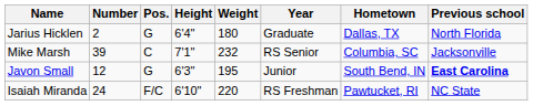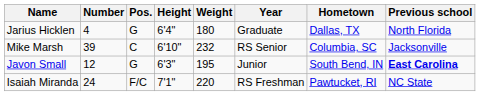 <table class="wikitable sortable" border="1">
 <tr>
 <th>Name</th>
 <th>Number</th>
 <th>Pos.</th>
 <th>Height</th>
 <th>Weight</th>
 <th>Year</th>
 <th>Hometown</th>
 <th class="unsortable">Previous school</th>
 </tr>
 <tr>
 <td>Jarius Hicklen</td>
-<td>2</td>
+<td>4</td>
 <td>G</td>
 <td>6'4"</td>
 <td>180</td>
 <td>Graduate</td>
 <td><a href='#'>Dallas, TX</a></td>
 <td><a href='#'>North Florida</a></td>
 </tr>
 <tr>
 <td>Mike Marsh</td>
 <td>39</td>
 <td>C</td>
-<td>7'1"</td>
+<td>6'10"</td>
 <td>232</td>
 <td>RS Senior</td>
 <td><a href='#'>Columbia, SC</a></td>
 <td><a href='#'>Jacksonville</a></td>
 </tr>
 <tr>
 <td><a href='#'>Javon Small</a></td>
 <td>12</td>
 <td>G</td>
 <td>6'3"</td>
 <td>195</td>
 <td>Junior</td>
 <td><a href='#'>South Bend, IN</a></td>
 <td><strong><a href='#'>East Carolina</a></strong></td>
 </tr>
 <tr>
 <td>Isaiah Miranda</td>
 <td>24</td>
 <td>F/C</td>
-<td>6'10"</td>
+<td>7'1"</td>
 <td>220</td>
 <td>RS Freshman</td>
 <td><a href='#'>Pawtucket, RI</a></td>
 <td><a href='#'>NC State</a></td>
 </tr>
 </table>
